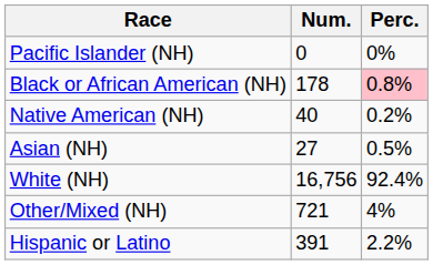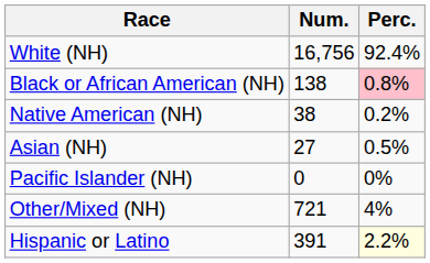 <table class="wikitable">
 <tr>
 <th>Race</th>
 <th>Num.</th>
 <th>Perc.</th>
 </tr>
 <tr>
-<td><a href='#'>Pacific Islander</a> (NH)</td>
-<td>0</td>
-<td>0%</td>
+<td><a href='#'>White</a> (NH)</td>
+<td>16,756</td>
+<td>92.4%</td>
 </tr>
 <tr>
 <td><a href='#'>Black or African American</a> (NH)</td>
-<td>178</td>
+<td>138</td>
 <td style="background: pink;">0.8%</td>
 </tr>
 <tr>
 <td><a href='#'>Native American</a> (NH)</td>
-<td>40</td>
+<td>38</td>
 <td>0.2%</td>
 </tr>
 <tr>
 <td><a href='#'>Asian</a> (NH)</td>
 <td>27</td>
 <td>0.5%</td>
 </tr>
 <tr>
-<td><a href='#'>White</a> (NH)</td>
-<td>16,756</td>
-<td>92.4%</td>
+<td><a href='#'>Pacific Islander</a> (NH)</td>
+<td>0</td>
+<td>0%</td>
 </tr>
 <tr>
 <td><a href='#'>Other/Mixed</a> (NH)</td>
 <td>721</td>
 <td>4%</td>
 </tr>
 <tr>
 <td><a href='#'>Hispanic</a> or <a href='#'>Latino</a></td>
 <td>391</td>
-<td>2.2%</td>
+<td style="background: lightyellow;">2.2%</td>
 </tr>
 </table>
